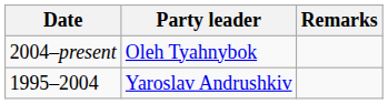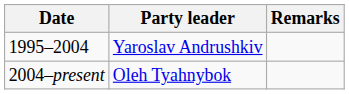 <table class="wikitable">
 <tr>
 <th>Date</th>
 <th>Party leader</th>
 <th>Remarks</th>
 </tr>
 <tr>
+<td>1995–2004</td>
+<td><a href='#'>Yaroslav Andrushkiv</a></td>
+<td></td>
+</tr>
+<tr>
 <td>2004–<em>present</em></td>
 <td><a href='#'>Oleh Tyahnybok</a></td>
 <td></td>
 </tr>
-<tr>
-<td>1995–2004</td>
-<td><a href='#'>Yaroslav Andrushkiv</a></td>
-<td></td>
-</tr>
 </table>
